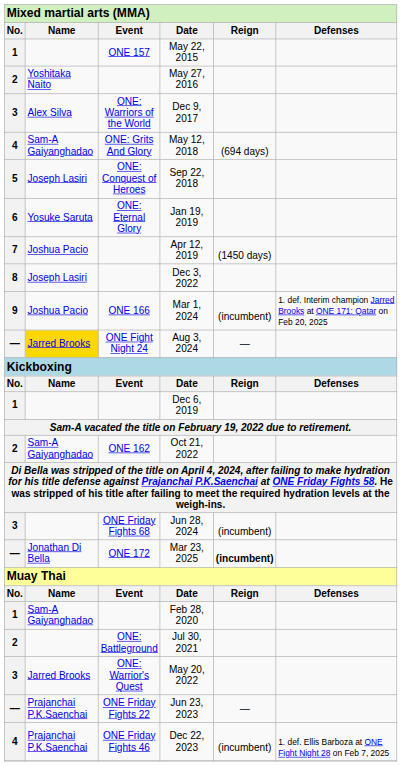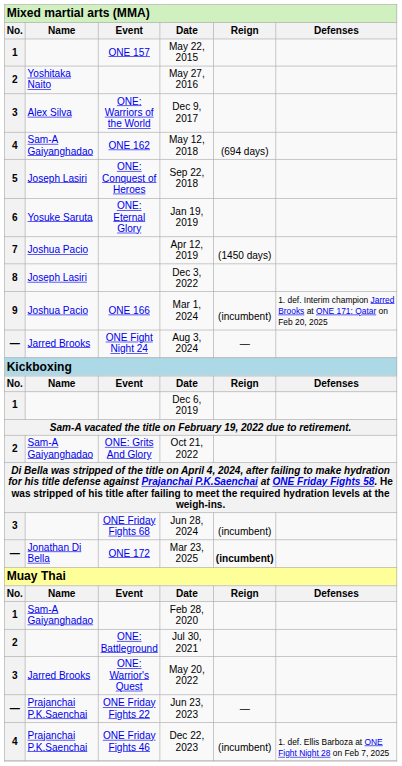 <table class="wikitable" width=100%>
 <tr>
 <td align=left colspan="6" bgcolor="#D0F0C0"><big><strong>Mixed martial arts (MMA)</strong></big></td>
 </tr>
 <tr>
 <th width=1%>No.</th>
 <th width=19%>Name</th>
 <th width=15%>Event</th>
 <th width=17%>Date</th>
 <th width=8%>Reign</th>
 <th width=40%>Defenses</th>
 </tr>
 <tr>
 <th>1</th>
 <td><br></td>
 <td align=center><a href='#'>ONE 157</a><br></td>
 <td align=center>May 22, 2015</td>
 <td align=center></td>
 <td></td>
 </tr>
 <tr>
 <th>2</th>
 <td> <a href='#'>Yoshitaka Naito</a></td>
 <td align=center><br></td>
 <td align=center>May 27, 2016</td>
 <td align=center></td>
 <td><br></td>
 </tr>
 <tr>
 <th>3</th>
 <td> <a href='#'>Alex Silva</a></td>
 <td align=center><a href='#'>ONE: Warriors of the World</a><br></td>
 <td align=center>Dec 9, 2017</td>
 <td align=center></td>
 <td></td>
 </tr>
 <tr>
 <th>4</th>
 <td> <a href='#'>Sam-A Gaiyanghadao</a><br></td>
-<td align=center><a href='#'>ONE: Grits And Glory</a><br></td>
+<td align=center><a href='#'>ONE 162</a><br></td>
 <td align=center>May 12, 2018</td>
 <td align=center><br> (694 days)</td>
 <td></td>
 </tr>
 <tr>
 <th>5</th>
 <td> <a href='#'>Joseph Lasiri</a></td>
 <td align=center><a href='#'>ONE: Conquest of Heroes</a><br></td>
 <td align=center>Sep 22, 2018</td>
 <td align=center></td>
 <td></td>
 </tr>
 <tr>
 <th>6</th>
 <td> <a href='#'>Yosuke Saruta</a></td>
 <td align=center><a href='#'>ONE: Eternal Glory</a><br></td>
 <td align=center>Jan 19, 2019</td>
 <td align=center></td>
 <td></td>
 </tr>
 <tr>
 <th>7</th>
 <td> <a href='#'>Joshua Pacio</a> </td>
 <td align=center><br></td>
 <td align=center>Apr 12, 2019</td>
 <td align=center><br> (1450 days)</td>
 <td><br></td>
 </tr>
 <tr>
 <th>8</th>
 <td> <a href='#'>Joseph Lasiri</a></td>
 <td align=center><br></td>
 <td align=center>Dec 3, 2022</td>
 <td align=center></td>
 <td></td>
 </tr>
 <tr>
 <th>9</th>
 <td> <a href='#'>Joshua Pacio</a> </td>
 <td align=center><a href='#'>ONE 166</a><br></td>
 <td align=center>Mar 1, 2024</td>
 <td align=center><br>(incumbent)<br></td>
 <td><small>1. def. Interim champion <a href='#'>Jarred Brooks</a> at <a href='#'>ONE 171: Qatar</a> on Feb 20, 2025</small></td>
 </tr>
 <tr>
 <th>—</th>
-<td style="background: gold;"> <a href='#'>Jarred Brooks</a><br></td>
+<td> <a href='#'>Jarred Brooks</a><br></td>
 <td align=center><a href='#'>ONE Fight Night 24</a><br></td>
 <td align=center>Aug 3, 2024</td>
 <td align=center>—</td>
 <td></td>
 </tr>
 <tr>
 <td align=left colspan="6" bgcolor="#ADD8E6"><big><strong>Kickboxing</strong></big></td>
 </tr>
 <tr>
 <th width=1%>No.</th>
 <th width=19%>Name</th>
 <th width=15%>Event</th>
 <th width=17%>Date</th>
 <th width=8%>Reign</th>
 <th width=40%>Defenses</th>
 </tr>
 <tr>
 <th>1</th>
 <td><br></td>
 <td align=center><br></td>
 <td align=center>Dec 6, 2019</td>
 <td align=center></td>
 <td></td>
 </tr>
 <tr>
 <th colspan=6 align=center><em>Sam-A vacated the title on February 19, 2022 due to retirement.</em></th>
 </tr>
 <tr>
 <th>2</th>
 <td> <a href='#'>Sam-A Gaiyanghadao</a><br></td>
-<td align=center><a href='#'>ONE 162</a><br></td>
+<td align=center><a href='#'>ONE: Grits And Glory</a><br></td>
 <td align=center>Oct 21, 2022</td>
 <td align=center></td>
 <td><br></td>
 </tr>
 <tr>
 <th colspan=6 align=center><em>Di Bella was stripped of the title on April 4, 2024, after failing to make hydration for his title defense against <a href='#'>Prajanchai P.K.Saenchai</a> at <a href='#'>ONE Friday Fights 58</a>.</em> He was stripped of his title after failing to meet the required hydration levels at the weigh-ins.</th>
 </tr>
 <tr>
 <th>3</th>
 <td> <br> </td>
 <td align=center><a href='#'>ONE Friday Fights 68</a><br></td>
 <td align=center>Jun 28, 2024</td>
 <td align=center><br>(incumbent)<br></td>
 <td></td>
 </tr>
 <tr>
 <th>—</th>
 <td> <a href='#'>Jonathan Di Bella</a> <br> </td>
 <td align=center><a href='#'>ONE 172</a><br></td>
 <td align=center>Mar 23, 2025</td>
 <td align=center><strong><br>(incumbent)<br></strong></td>
 <td></td>
 </tr>
 <tr>
 <td align=left colspan="6" bgcolor="#FFFF99"><big><strong>Muay Thai</strong></big></td>
 </tr>
 <tr>
 <th width=1%>No.</th>
 <th width=19%>Name</th>
 <th width=15%>Event</th>
 <th width=17%>Date</th>
 <th width=8%>Reign</th>
 <th width=40%>Defenses</th>
 </tr>
 <tr>
 <th>1</th>
 <td> <a href='#'>Sam-A Gaiyanghadao</a><br></td>
 <td align=center><br></td>
 <td align=center>Feb 28, 2020</td>
 <td align=center></td>
 <td><br></td>
 </tr>
 <tr>
 <th>2</th>
 <td></td>
 <td align=center><a href='#'>ONE: Battleground</a><br></td>
 <td align=center>Jul 30, 2021</td>
 <td align=center></td>
 <td></td>
 </tr>
 <tr>
 <th>3</th>
 <td> <a href='#'>Jarred Brooks</a></td>
 <td align=center><a href='#'>ONE: Warrior's Quest</a><br></td>
 <td align=center>May 20, 2022</td>
 <td align=center></td>
 <td></td>
 </tr>
 <tr>
 <th>—</th>
 <td> <a href='#'>Prajanchai P.K.Saenchai</a> <br> </td>
 <td align=center><a href='#'>ONE Friday Fights 22</a><br></td>
 <td align=center>Jun 23, 2023</td>
 <td align=center>—</td>
 <td></td>
 </tr>
 <tr>
 <th>4</th>
 <td> <a href='#'>Prajanchai P.K.Saenchai</a> </td>
 <td align=center><a href='#'>ONE Friday Fights 46</a><br></td>
 <td align=center>Dec 22, 2023</td>
 <td align=center><br>(incumbent)<br></td>
 <td><br><small>1. def. Ellis Barboza at <a href='#'>ONE Fight Night 28</a> on Feb 7, 2025</small></td>
 </tr>
 <tr>
 </tr>
 </table>
